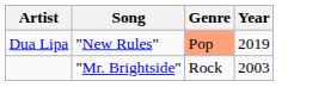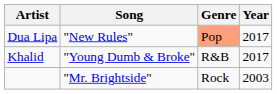 <table class="wikitable sortable">
 <tr>
 <th>Artist</th>
 <th>Song</th>
 <th>Genre</th>
 <th>Year</th>
 </tr>
 <tr>
 <td><a href='#'>Dua Lipa</a></td>
 <td>"<a href='#'>New Rules</a>"</td>
 <td style="background: lightsalmon;">Pop</td>
-<td>2019</td>
+<td>2017</td>
+</tr>
+<tr>
+<td><a href='#'>Khalid</a></td>
+<td>"<a href='#'>Young Dumb & Broke</a>"</td>
+<td>R&B</td>
+<td>2017</td>
 </tr>
 <tr>
 <td></td>
 <td>"<a href='#'>Mr. Brightside</a>"</td>
 <td>Rock</td>
 <td>2003</td>
 </tr>
 </table>
